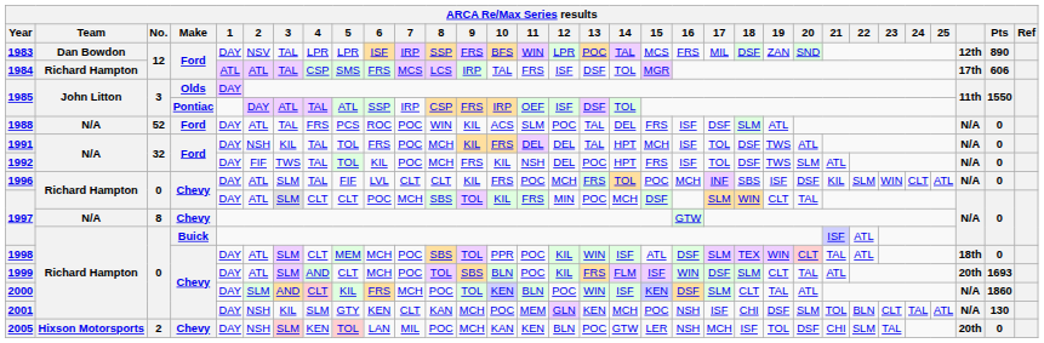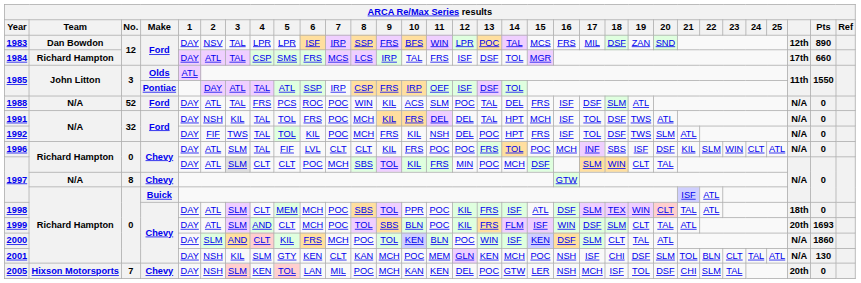 <table class="wikitable" style="text-align:center; font-size:75%">
 <tr>
 <th colspan="34"><a href='#'>ARCA Re/Max Series</a> results</th>
 </tr>
 <tr>
 <th>Year</th>
 <th>Team</th>
 <th>No.</th>
 <th>Make</th>
 <th>1</th>
 <th>2</th>
 <th>3</th>
 <th>4</th>
 <th>5</th>
 <th>6</th>
 <th>7</th>
 <th>8</th>
 <th>9</th>
 <th>10</th>
 <th>11</th>
 <th>12</th>
 <th>13</th>
 <th>14</th>
 <th>15</th>
 <th>16</th>
 <th>17</th>
 <th>18</th>
 <th>19</th>
 <th>20</th>
 <th>21</th>
 <th>22</th>
 <th>23</th>
 <th>24</th>
 <th>25</th>
 <th></th>
 <th>Pts</th>
 <th>Ref</th>
 </tr>
 <tr>
 <th><a href='#'>1983</a></th>
 <th>Dan Bowdon</th>
 <th rowspan=2>12</th>
 <th rowspan=2><a href='#'>Ford</a></th>
 <td><a href='#'>DAY</a></td>
 <td><a href='#'>NSV</a></td>
 <td><a href='#'>TAL</a></td>
 <td><a href='#'>LPR</a></td>
 <td><a href='#'>LPR</a></td>
 <td style="background:#FFDF9F;"><a href='#'>ISF</a><br></td>
 <td style="background:#EFCFFF;"><a href='#'>IRP</a><br></td>
 <td style="background:#FFDF9F;"><a href='#'>SSP</a><br></td>
 <td style="background:#EFCFFF;"><a href='#'>FRS</a><br></td>
 <td style="background:#FFDF9F;"><a href='#'>BFS</a><br></td>
 <td style="background:#EFCFFF;"><a href='#'>WIN</a><br></td>
 <td style="background:#DFFFDF;"><a href='#'>LPR</a><br></td>
 <td style="background:#FFDF9F;"><a href='#'>POC</a><br></td>
 <td style="background:#EFCFFF;"><a href='#'>TAL</a><br></td>
 <td><a href='#'>MCS</a></td>
 <td><a href='#'>FRS</a></td>
 <td><a href='#'>MIL</a></td>
 <td style="background:#DFFFDF;"><a href='#'>DSF</a><br></td>
 <td><a href='#'>ZAN</a></td>
 <td style="background:#DFFFDF;"><a href='#'>SND</a><br></td>
 <td colspan=5></td>
 <th>12th</th>
 <th>890</th>
 <th></th>
 </tr>
 <tr>
 <th><a href='#'>1984</a></th>
 <th>Richard Hampton</th>
-<td style="background:#EFCFFF;"><a href='#'>ATL</a><br></td>
+<td style="background:#EFCFFF;"><a href='#'>DAY</a><br></td>
 <td style="background:#EFCFFF;"><a href='#'>ATL</a><br></td>
 <td style="background:#EFCFFF;"><a href='#'>TAL</a><br></td>
 <td style="background:#DFFFDF;"><a href='#'>CSP</a><br></td>
 <td style="background:#DFFFDF;"><a href='#'>SMS</a><br></td>
 <td style="background:#DFFFDF;"><a href='#'>FRS</a><br></td>
 <td style="background:#EFCFFF;"><a href='#'>MCS</a><br></td>
 <td style="background:#EFCFFF;"><a href='#'>LCS</a><br></td>
 <td style="background:#DFFFDF;"><a href='#'>IRP</a><br></td>
 <td><a href='#'>TAL</a></td>
 <td><a href='#'>FRS</a></td>
 <td><a href='#'>ISF</a></td>
 <td><a href='#'>DSF</a></td>
 <td><a href='#'>TOL</a></td>
 <td style="background:#EFCFFF;"><a href='#'>MGR</a><br></td>
 <td colspan=10></td>
 <th>17th</th>
-<th>606</th>
+<th>660</th>
 <th></th>
 </tr>
 <tr>
 <th rowspan=2><a href='#'>1985</a></th>
 <th rowspan=2>John Litton</th>
 <th rowspan=2>3</th>
 <th><a href='#'>Olds</a></th>
-<td style="background:#EFCFFF;"><a href='#'>DAY</a><br></td>
+<td style="background:#EFCFFF;"><a href='#'>ATL</a><br></td>
 <td colspan=24></td>
 <th rowspan=2>11th</th>
 <th rowspan=2>1550</th>
 <th rowspan=2></th>
 </tr>
 <tr>
 <th><a href='#'>Pontiac</a></th>
 <td></td>
 <td style="background:#EFCFFF;"><a href='#'>DAY</a><br></td>
 <td style="background:#EFCFFF;"><a href='#'>ATL</a><br></td>
 <td style="background:#EFCFFF;"><a href='#'>TAL</a><br></td>
 <td style="background:#DFFFDF;"><a href='#'>ATL</a><br></td>
 <td style="background:#DFFFDF;"><a href='#'>SSP</a><br></td>
 <td><a href='#'>IRP</a></td>
 <td style="background:#FFDF9F;"><a href='#'>CSP</a><br></td>
 <td style="background:#FFDF9F;"><a href='#'>FRS</a><br></td>
 <td style="background:#FFDF9F;"><a href='#'>IRP</a><br></td>
 <td style="background:#DFFFDF;"><a href='#'>OEF</a><br></td>
 <td style="background:#DFFFDF;"><a href='#'>ISF</a><br></td>
 <td style="background:#EFCFFF;"><a href='#'>DSF</a><br></td>
 <td style="background:#DFFFDF;"><a href='#'>TOL</a><br></td>
 <td colspan=11></td>
 </tr>
 <tr>
 <th><a href='#'>1988</a></th>
 <th>N/A</th>
 <th>52</th>
 <th><a href='#'>Ford</a></th>
 <td><a href='#'>DAY</a></td>
 <td><a href='#'>ATL</a></td>
 <td><a href='#'>TAL</a></td>
 <td><a href='#'>FRS</a></td>
 <td><a href='#'>PCS</a></td>
 <td><a href='#'>ROC</a></td>
 <td><a href='#'>POC</a></td>
 <td><a href='#'>WIN</a></td>
 <td><a href='#'>KIL</a></td>
 <td><a href='#'>ACS</a></td>
 <td><a href='#'>SLM</a></td>
 <td><a href='#'>POC</a></td>
 <td><a href='#'>TAL</a></td>
 <td><a href='#'>DEL</a></td>
 <td><a href='#'>FRS</a></td>
 <td><a href='#'>ISF</a></td>
 <td><a href='#'>DSF</a></td>
 <td style="background:#DFFFDF;"><a href='#'>SLM</a><br></td>
 <td><a href='#'>ATL</a></td>
 <td colspan=6></td>
 <th>N/A</th>
 <th>0</th>
 <th></th>
 </tr>
 <tr>
 <th><a href='#'>1991</a></th>
 <th rowspan=2>N/A</th>
 <th rowspan=2>32</th>
 <th rowspan=2><a href='#'>Ford</a></th>
 <td><a href='#'>DAY</a></td>
 <td><a href='#'>NSH</a></td>
 <td><a href='#'>KIL</a></td>
 <td><a href='#'>TAL</a></td>
 <td><a href='#'>TOL</a></td>
 <td><a href='#'>FRS</a></td>
 <td><a href='#'>POC</a></td>
 <td><a href='#'>MCH</a></td>
 <td style="background:#FFDF9F;"><a href='#'>KIL</a><br></td>
 <td style="background:#FFDF9F;"><a href='#'>FRS</a><br></td>
 <td style="background:#EFCFFF;"><a href='#'>DEL</a><br></td>
 <td><a href='#'>DEL</a></td>
 <td><a href='#'>TAL</a></td>
 <td><a href='#'>HPT</a></td>
 <td><a href='#'>MCH</a></td>
 <td><a href='#'>ISF</a></td>
 <td><a href='#'>TOL</a></td>
 <td><a href='#'>DSF</a></td>
 <td><a href='#'>TWS</a></td>
 <td><a href='#'>ATL</a></td>
 <td colspan=5></td>
 <th>N/A</th>
 <th>0</th>
 <th></th>
 </tr>
 <tr>
 <th><a href='#'>1992</a></th>
 <td><a href='#'>DAY</a></td>
 <td><a href='#'>FIF</a></td>
 <td><a href='#'>TWS</a></td>
 <td><a href='#'>TAL</a></td>
 <td style="background:#DFFFDF;"><a href='#'>TOL</a><br></td>
 <td><a href='#'>KIL</a></td>
 <td><a href='#'>POC</a></td>
 <td><a href='#'>MCH</a></td>
 <td><a href='#'>FRS</a></td>
 <td><a href='#'>KIL</a></td>
 <td><a href='#'>NSH</a></td>
 <td><a href='#'>DEL</a></td>
 <td><a href='#'>POC</a></td>
 <td><a href='#'>HPT</a></td>
 <td><a href='#'>FRS</a></td>
 <td><a href='#'>ISF</a></td>
 <td><a href='#'>TOL</a></td>
 <td><a href='#'>DSF</a></td>
 <td><a href='#'>TWS</a></td>
 <td><a href='#'>SLM</a></td>
 <td><a href='#'>ATL</a></td>
 <td colspan=4></td>
 <th>N/A</th>
 <th>0</th>
 <th></th>
 </tr>
 <tr>
 <th><a href='#'>1996</a></th>
 <th rowspan=2>Richard Hampton</th>
 <th rowspan=2>0</th>
 <th rowspan=2><a href='#'>Chevy</a></th>
 <td><a href='#'>DAY</a></td>
 <td><a href='#'>ATL</a></td>
 <td><a href='#'>SLM</a></td>
 <td><a href='#'>TAL</a></td>
 <td><a href='#'>FIF</a></td>
 <td><a href='#'>LVL</a></td>
 <td><a href='#'>CLT</a></td>
 <td><a href='#'>CLT</a></td>
 <td><a href='#'>KIL</a></td>
 <td><a href='#'>FRS</a></td>
 <td><a href='#'>POC</a></td>
-<td><a href='#'>MCH</a></td>
+<td><a href='#'>POC</a></td>
 <td style="background:#DFFFDF;"><a href='#'>FRS</a><br></td>
 <td style="background:#FFDF9F;"><a href='#'>TOL</a><br></td>
 <td><a href='#'>POC</a></td>
 <td><a href='#'>MCH</a></td>
 <td style="background:#EFCFFF;"><a href='#'>INF</a><br></td>
 <td><a href='#'>SBS</a></td>
 <td><a href='#'>ISF</a></td>
 <td><a href='#'>DSF</a></td>
 <td><a href='#'>KIL</a></td>
 <td><a href='#'>SLM</a></td>
 <td><a href='#'>WIN</a></td>
 <td><a href='#'>CLT</a></td>
 <td><a href='#'>ATL</a></td>
 <th>N/A</th>
 <th>0</th>
 <th></th>
 </tr>
 <tr>
 <th rowspan=3><a href='#'>1997</a></th>
 <td><a href='#'>DAY</a></td>
 <td><a href='#'>ATL</a></td>
 <td style="background:#DFDFDF;"><a href='#'>SLM</a><br></td>
 <td><a href='#'>CLT</a></td>
 <td><a href='#'>CLT</a></td>
 <td><a href='#'>POC</a></td>
 <td><a href='#'>MCH</a></td>
 <td style="background:#DFFFDF;"><a href='#'>SBS</a><br></td>
 <td style="background:#EFCFFF;"><a href='#'>TOL</a><br></td>
 <td style="background:#DFFFDF;"><a href='#'>KIL</a><br></td>
 <td style="background:#DFFFDF;"><a href='#'>FRS</a><br></td>
 <td><a href='#'>MIN</a></td>
 <td><a href='#'>POC</a></td>
 <td><a href='#'>MCH</a></td>
 <td style="background:#DFFFDF;"><a href='#'>DSF</a><br></td>
 <td></td>
 <td style="background:#FFDF9F;"><a href='#'>SLM</a><br></td>
 <td style="background:#FFDF9F;"><a href='#'>WIN</a><br></td>
 <td><a href='#'>CLT</a></td>
 <td><a href='#'>TAL</a></td>
 <td colspan=5></td>
 <th rowspan=3>N/A</th>
 <th rowspan=3>0</th>
 <th rowspan=3></th>
 </tr>
 <tr>
 <th>N/A</th>
 <th>8</th>
 <th><a href='#'>Chevy</a></th>
 <td colspan=15></td>
 <td style="background:#DFFFDF;"><a href='#'>GTW</a><br></td>
 <td colspan=9></td>
 </tr>
 <tr>
 <th rowspan=5>Richard Hampton</th>
 <th rowspan=5>0</th>
 <th><a href='#'>Buick</a></th>
 <td colspan=20></td>
 <td style="background:#CFCFFF;"><a href='#'>ISF</a><br></td>
 <td><a href='#'>ATL</a></td>
 <td colspan=3></td>
 </tr>
 <tr>
 <th><a href='#'>1998</a></th>
 <th rowspan=4><a href='#'>Chevy</a></th>
 <td><a href='#'>DAY</a></td>
 <td><a href='#'>ATL</a></td>
 <td style="background:#EFCFFF;"><a href='#'>SLM</a><br></td>
 <td><a href='#'>CLT</a></td>
 <td style="background:#DFFFDF;"><a href='#'>MEM</a><br></td>
 <td><a href='#'>MCH</a></td>
 <td><a href='#'>POC</a></td>
 <td style="background:#FFDF9F;"><a href='#'>SBS</a><br></td>
 <td style="background:#EFCFFF;"><a href='#'>TOL</a><br></td>
 <td><a href='#'>PPR</a></td>
 <td><a href='#'>POC</a></td>
 <td style="background:#DFFFDF;"><a href='#'>KIL</a><br></td>
-<td style="background:#DFFFDF;"><a href='#'>WIN</a><br></td>
+<td style="background:#DFFFDF;"><a href='#'>FRS</a><br></td>
 <td style="background:#DFFFDF;"><a href='#'>ISF</a><br></td>
 <td><a href='#'>ATL</a></td>
 <td style="background:#DFFFDF;"><a href='#'>DSF</a><br></td>
 <td style="background:#EFCFFF;"><a href='#'>SLM</a><br></td>
 <td style="background:#EFCFFF;"><a href='#'>TEX</a><br></td>
 <td style="background:#EFCFFF;"><a href='#'>WIN</a><br></td>
 <td style="background:#FFCFCF;"><a href='#'>CLT</a><br></td>
 <td><a href='#'>TAL</a></td>
 <td><a href='#'>ATL</a></td>
 <td colspan=3></td>
 <th>18th</th>
 <th>0</th>
 <th></th>
 </tr>
 <tr>
 <th><a href='#'>1999</a></th>
 <td><a href='#'>DAY</a></td>
 <td><a href='#'>ATL</a></td>
 <td style="background:#EFCFFF;"><a href='#'>SLM</a><br></td>
 <td style="background:#DFFFDF;"><a href='#'>AND</a><br></td>
 <td><a href='#'>CLT</a></td>
 <td><a href='#'>MCH</a></td>
 <td><a href='#'>POC</a></td>
 <td style="background:#EFCFFF;"><a href='#'>TOL</a><br></td>
 <td style="background:#FFDF9F;"><a href='#'>SBS</a><br></td>
 <td style="background:#DFFFDF;"><a href='#'>BLN</a><br></td>
 <td><a href='#'>POC</a></td>
 <td style="background:#DFFFDF;"><a href='#'>KIL</a><br></td>
 <td style="background:#FFDF9F;"><a href='#'>FRS</a><br></td>
 <td style="background:#EFCFFF;"><a href='#'>FLM</a><br></td>
 <td style="background:#EFCFFF;"><a href='#'>ISF</a><br></td>
 <td style="background:#DFFFDF;"><a href='#'>WIN</a><br></td>
 <td style="background:#DFFFDF;"><a href='#'>DSF</a><br></td>
 <td style="background:#DFFFDF;"><a href='#'>SLM</a><br></td>
 <td><a href='#'>CLT</a></td>
 <td><a href='#'>TAL</a></td>
 <td><a href='#'>ATL</a></td>
 <td colspan=4></td>
 <th>20th</th>
 <th>1693</th>
 <th></th>
 </tr>
 <tr>
 <th><a href='#'>2000</a></th>
 <td><a href='#'>DAY</a></td>
 <td style="background:#DFFFDF;"><a href='#'>SLM</a><br></td>
 <td style="background:#FFDF9F;"><a href='#'>AND</a><br></td>
 <td style="background:#FFCFCF;"><a href='#'>CLT</a><br></td>
 <td style="background:#DFFFDF;"><a href='#'>KIL</a><br></td>
 <td style="background:#FFDF9F;"><a href='#'>FRS</a><br></td>
 <td><a href='#'>MCH</a></td>
 <td><a href='#'>POC</a></td>
 <td style="background:#DFFFDF;"><a href='#'>TOL</a><br></td>
 <td style="background:#CFCFFF;"><a href='#'>KEN</a><br></td>
 <td style="background:#DFFFDF;"><a href='#'>BLN</a><br></td>
 <td><a href='#'>POC</a></td>
 <td style="background:#DFFFDF;"><a href='#'>WIN</a><br></td>
 <td style="background:#DFFFDF;"><a href='#'>ISF</a><br></td>
 <td style="background:#CFCFFF;"><a href='#'>KEN</a><br></td>
 <td style="background:#FFDF9F;"><a href='#'>DSF</a><br></td>
 <td style="background:#DFFFDF;"><a href='#'>SLM</a><br></td>
 <td><a href='#'>CLT</a></td>
 <td><a href='#'>TAL</a></td>
 <td><a href='#'>ATL</a></td>
 <td colspan=5></td>
 <th>N/A</th>
 <th>1860</th>
 <th></th>
 </tr>
 <tr>
 <th><a href='#'>2001</a></th>
 <td><a href='#'>DAY</a></td>
 <td><a href='#'>NSH</a></td>
 <td><a href='#'>KIL</a></td>
 <td><a href='#'>SLM</a></td>
 <td><a href='#'>GTY</a></td>
 <td><a href='#'>KEN</a></td>
 <td><a href='#'>CLT</a></td>
 <td><a href='#'>KAN</a></td>
 <td><a href='#'>MCH</a></td>
 <td><a href='#'>POC</a></td>
 <td><a href='#'>MEM</a></td>
 <td style="background:#EFCFFF;"><a href='#'>GLN</a><br></td>
 <td><a href='#'>KEN</a></td>
 <td><a href='#'>MCH</a></td>
 <td><a href='#'>POC</a></td>
 <td><a href='#'>NSH</a></td>
 <td><a href='#'>ISF</a></td>
 <td><a href='#'>CHI</a></td>
 <td><a href='#'>DSF</a></td>
 <td><a href='#'>SLM</a></td>
 <td><a href='#'>TOL</a></td>
 <td><a href='#'>BLN</a></td>
 <td><a href='#'>CLT</a></td>
 <td><a href='#'>TAL</a></td>
 <td><a href='#'>ATL</a></td>
 <th>N/A</th>
 <th>130</th>
 <th></th>
 </tr>
 <tr>
 <th><a href='#'>2005</a></th>
 <th><a href='#'>Hixson Motorsports</a></th>
-<th>2</th>
+<th>7</th>
 <th><a href='#'>Chevy</a></th>
 <td><a href='#'>DAY</a></td>
 <td><a href='#'>NSH</a></td>
 <td style="background:#FFCFCF;"><a href='#'>SLM</a><br></td>
 <td><a href='#'>KEN</a></td>
 <td style="background:#FFCFCF;"><a href='#'>TOL</a><br></td>
 <td><a href='#'>LAN</a></td>
 <td><a href='#'>MIL</a></td>
 <td><a href='#'>POC</a></td>
 <td><a href='#'>MCH</a></td>
 <td><a href='#'>KAN</a></td>
 <td><a href='#'>KEN</a></td>
-<td><a href='#'>BLN</a></td>
+<td><a href='#'>DEL</a></td>
 <td><a href='#'>POC</a></td>
 <td><a href='#'>GTW</a></td>
 <td><a href='#'>LER</a></td>
 <td><a href='#'>NSH</a></td>
 <td><a href='#'>MCH</a></td>
 <td><a href='#'>ISF</a></td>
 <td><a href='#'>TOL</a></td>
 <td><a href='#'>DSF</a></td>
 <td><a href='#'>CHI</a></td>
 <td><a href='#'>SLM</a></td>
 <td><a href='#'>TAL</a></td>
 <td colspan=2></td>
 <th>20th</th>
 <th>0</th>
 <th></th>
 </tr>
 </table>
